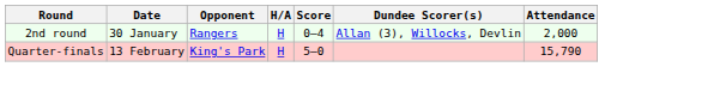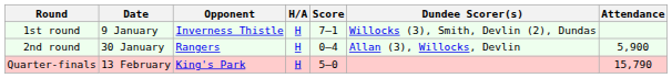 <table class="wikitable" style="text-align:center">
 <tr>
 <th>Round</th>
 <th>Date</th>
 <th>Opponent</th>
 <th>H/A</th>
 <th>Score</th>
 <th>Dundee Scorer(s)</th>
 <th>Attendance</th>
 </tr>
 <tr bgcolor="#EEFFEE">
+<td>1st round</td>
+<td align="left">9 January</td>
+<td align="left"><a href='#'>Inverness Thistle</a></td>
+<td><a href='#'>H</a></td>
+<td>7–1</td>
+<td align="left"><a href='#'>Willocks</a> (3), Smith, Devlin (2), Dundas</td>
+<td></td>
+</tr>
+<tr bgcolor="#EEFFEE">
 <td>2nd round</td>
 <td align="left">30 January</td>
 <td align="left"><a href='#'>Rangers</a></td>
 <td><a href='#'>H</a></td>
 <td>0–4</td>
 <td align="left"><a href='#'>Allan</a> (3), <a href='#'>Willocks</a>, Devlin</td>
-<td>2,000</td>
+<td>5,900</td>
 </tr>
 <tr bgcolor="#FFCCCC">
 <td>Quarter-finals</td>
 <td align="left">13 February</td>
 <td align="left"><a href='#'>King's Park</a></td>
 <td><a href='#'>H</a></td>
 <td>5–0</td>
 <td align="left"></td>
 <td>15,790</td>
 </tr>
 </table>
